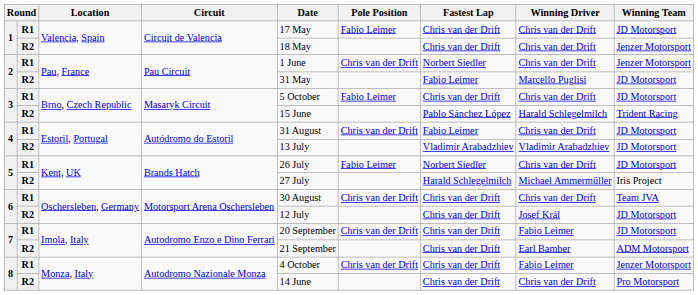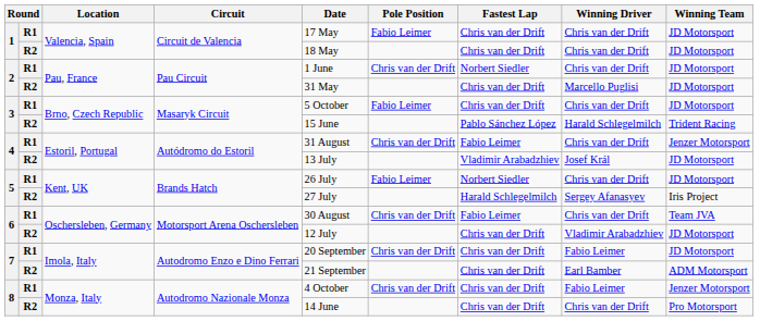 <table class="wikitable" style="font-size: 85%">
 <tr>
 <th colspan=2>Round</th>
 <th>Location</th>
 <th>Circuit</th>
 <th>Date</th>
 <th>Pole Position</th>
 <th>Fastest Lap</th>
 <th>Winning Driver</th>
 <th>Winning Team</th>
 </tr>
 <tr>
 <th rowspan=2>1</th>
 <th>R1</th>
 <td rowspan=2> <a href='#'>Valencia</a>, <a href='#'>Spain</a></td>
 <td rowspan=2><a href='#'>Circuit de Valencia</a></td>
 <td>17 May</td>
 <td> <a href='#'>Fabio Leimer</a></td>
 <td nowrap> <a href='#'>Chris van der Drift</a></td>
 <td nowrap> <a href='#'>Chris van der Drift</a></td>
 <td nowrap> <a href='#'>JD Motorsport</a></td>
 </tr>
 <tr>
 <th>R2</th>
 <td>18 May</td>
 <td></td>
 <td> <a href='#'>Chris van der Drift</a></td>
 <td> <a href='#'>Chris van der Drift</a></td>
-<td nowrap> <a href='#'>Jenzer Motorsport</a></td>
+<td> <a href='#'>JD Motorsport</a></td>
 </tr>
 <tr>
 <th rowspan=2>2</th>
 <th>R1</th>
 <td rowspan=2> <a href='#'>Pau</a>, <a href='#'>France</a></td>
 <td rowspan=2><a href='#'>Pau Circuit</a></td>
 <td>1 June</td>
 <td> <a href='#'>Chris van der Drift</a></td>
 <td> <a href='#'>Norbert Siedler</a></td>
 <td> <a href='#'>Chris van der Drift</a></td>
-<td nowrap> <a href='#'>Jenzer Motorsport</a></td>
+<td> <a href='#'>JD Motorsport</a></td>
 </tr>
 <tr>
 <th>R2</th>
 <td>31 May</td>
 <td></td>
-<td> <a href='#'>Fabio Leimer</a></td>
+<td> <a href='#'>Chris van der Drift</a></td>
 <td> <a href='#'>Marcello Puglisi</a></td>
 <td> <a href='#'>JD Motorsport</a></td>
 </tr>
 <tr>
 <th rowspan=2>3</th>
 <th>R1</th>
 <td rowspan=2> <a href='#'>Brno</a>, <a href='#'>Czech Republic</a></td>
 <td rowspan=2><a href='#'>Masaryk Circuit</a></td>
 <td>5 October</td>
 <td> <a href='#'>Fabio Leimer</a></td>
 <td> <a href='#'>Chris van der Drift</a></td>
 <td> <a href='#'>Chris van der Drift</a></td>
 <td> <a href='#'>JD Motorsport</a></td>
 </tr>
 <tr>
 <th>R2</th>
 <td>15 June</td>
 <td></td>
 <td nowrap> <a href='#'>Pablo Sánchez López</a></td>
 <td> <a href='#'>Harald Schlegelmilch</a></td>
 <td> <a href='#'>Trident Racing</a></td>
 </tr>
 <tr>
 <th rowspan=2>4</th>
 <th>R1</th>
 <td rowspan=2> <a href='#'>Estoril</a>, <a href='#'>Portugal</a></td>
 <td rowspan=2><a href='#'>Autódromo do Estoril</a></td>
 <td>31 August</td>
 <td> <a href='#'>Chris van der Drift</a></td>
 <td> <a href='#'>Fabio Leimer</a></td>
 <td nowrap> <a href='#'>Chris van der Drift</a></td>
-<td> <a href='#'>JD Motorsport</a></td>
+<td nowrap> <a href='#'>Jenzer Motorsport</a></td>
 </tr>
 <tr>
 <th>R2</th>
 <td>13 July</td>
 <td></td>
 <td nowrap> <a href='#'>Vladimir Arabadzhiev</a></td>
-<td nowrap> <a href='#'>Vladimir Arabadzhiev</a></td>
+<td> <a href='#'>Josef Král</a></td>
 <td> <a href='#'>JD Motorsport</a></td>
 </tr>
 <tr>
 <th rowspan=2>5</th>
 <th>R1</th>
 <td rowspan=2> <a href='#'>Kent</a>, <a href='#'>UK</a></td>
 <td rowspan=2><a href='#'>Brands Hatch</a></td>
 <td>26 July</td>
 <td> <a href='#'>Fabio Leimer</a></td>
 <td> <a href='#'>Norbert Siedler</a></td>
 <td> <a href='#'>Chris van der Drift</a></td>
 <td> <a href='#'>JD Motorsport</a></td>
 </tr>
 <tr>
 <th>R2</th>
 <td>27 July</td>
 <td></td>
 <td nowrap> <a href='#'>Harald Schlegelmilch</a></td>
-<td nowrap> <a href='#'>Michael Ammermüller</a></td>
+<td> <a href='#'>Sergey Afanasyev</a></td>
 <td> Iris Project</td>
 </tr>
 <tr>
 <th rowspan=2>6</th>
 <th>R1</th>
 <td rowspan=2 nowrap> <a href='#'>Oschersleben</a>, <a href='#'>Germany</a></td>
 <td rowspan=2 nowrap><a href='#'>Motorsport Arena Oschersleben</a></td>
 <td>30 August</td>
 <td> <a href='#'>Chris van der Drift</a></td>
-<td> <a href='#'>Chris van der Drift</a></td>
+<td> <a href='#'>Fabio Leimer</a></td>
 <td> <a href='#'>Chris van der Drift</a></td>
 <td> <a href='#'>Team JVA</a></td>
 </tr>
 <tr>
 <th>R2</th>
 <td>12 July</td>
 <td></td>
 <td> <a href='#'>Chris van der Drift</a></td>
-<td> <a href='#'>Josef Král</a></td>
+<td nowrap> <a href='#'>Vladimir Arabadzhiev</a></td>
 <td> <a href='#'>JD Motorsport</a></td>
 </tr>
 <tr>
 <th rowspan=2>7</th>
 <th>R1</th>
 <td rowspan=2> <a href='#'>Imola</a>, <a href='#'>Italy</a></td>
 <td rowspan=2><a href='#'>Autodromo Enzo e Dino Ferrari</a></td>
 <td nowrap>20 September</td>
 <td> <a href='#'>Chris van der Drift</a></td>
 <td> <a href='#'>Chris van der Drift</a></td>
 <td> <a href='#'>Fabio Leimer</a></td>
 <td> <a href='#'>JD Motorsport</a></td>
 </tr>
 <tr>
 <th>R2</th>
 <td nowrap>21 September</td>
 <td></td>
 <td> <a href='#'>Chris van der Drift</a></td>
 <td> <a href='#'>Earl Bamber</a></td>
 <td> <a href='#'>ADM Motorsport</a></td>
 </tr>
 <tr>
 <th rowspan=2>8</th>
 <th>R1</th>
 <td rowspan=2> <a href='#'>Monza</a>, <a href='#'>Italy</a></td>
 <td rowspan=2><a href='#'>Autodromo Nazionale Monza</a></td>
 <td>4 October</td>
 <td> <a href='#'>Chris van der Drift</a></td>
 <td> <a href='#'>Chris van der Drift</a></td>
 <td> <a href='#'>Fabio Leimer</a></td>
 <td> <a href='#'>Jenzer Motorsport</a></td>
 </tr>
 <tr>
 <th>R2</th>
 <td>14 June</td>
 <td></td>
 <td> <a href='#'>Chris van der Drift</a></td>
 <td> <a href='#'>Chris van der Drift</a></td>
 <td> <a href='#'>Pro Motorsport</a></td>
 </tr>
 </table>
